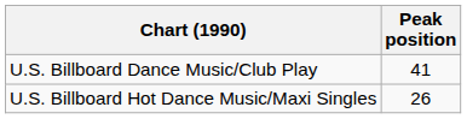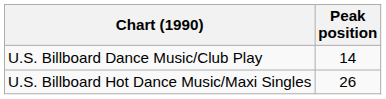 <table class="wikitable sortable">
 <tr>
 <th>Chart (1990)</th>
 <th>Peak<br>position</th>
 </tr>
 <tr>
 <td>U.S. Billboard Dance Music/Club Play</td>
-<td style="text-align:center;">41</td>
+<td style="text-align:center;">14</td>
 </tr>
 <tr>
 <td>U.S. Billboard Hot Dance Music/Maxi Singles</td>
 <td style="text-align:center;">26</td>
 </tr>
 </table>
